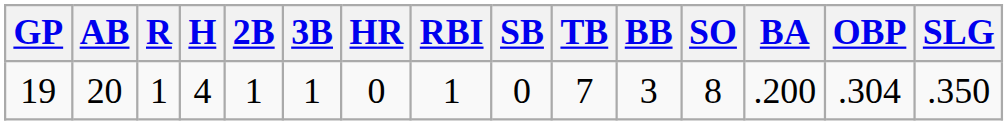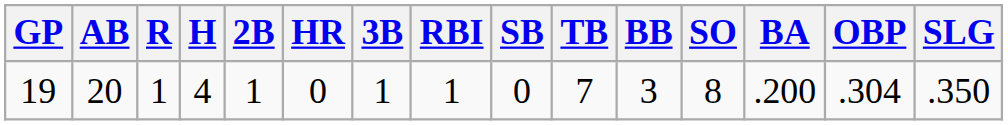 <table class="wikitable">
 <tr>
 <th><a href='#'>GP</a></th>
 <th><a href='#'>AB</a></th>
 <th><a href='#'>R</a></th>
 <th><a href='#'>H</a></th>
 <th><a href='#'>2B</a></th>
+<th><a href='#'>HR</a></th>
 <th><a href='#'>3B</a></th>
-<th><a href='#'>HR</a></th>
 <th><a href='#'>RBI</a></th>
 <th><a href='#'>SB</a></th>
 <th><a href='#'>TB</a></th>
 <th><a href='#'>BB</a></th>
 <th><a href='#'>SO</a></th>
 <th><a href='#'>BA</a></th>
 <th><a href='#'>OBP</a></th>
 <th><a href='#'>SLG</a></th>
 </tr>
 <tr align=center>
 <td>19</td>
 <td>20</td>
 <td>1</td>
 <td>4</td>
 <td>1</td>
+<td>0</td>
 <td>1</td>
-<td>0</td>
 <td>1</td>
 <td>0</td>
 <td>7</td>
 <td>3</td>
 <td>8</td>
 <td>.200</td>
 <td>.304</td>
 <td>.350</td>
 </tr>
 </table>
